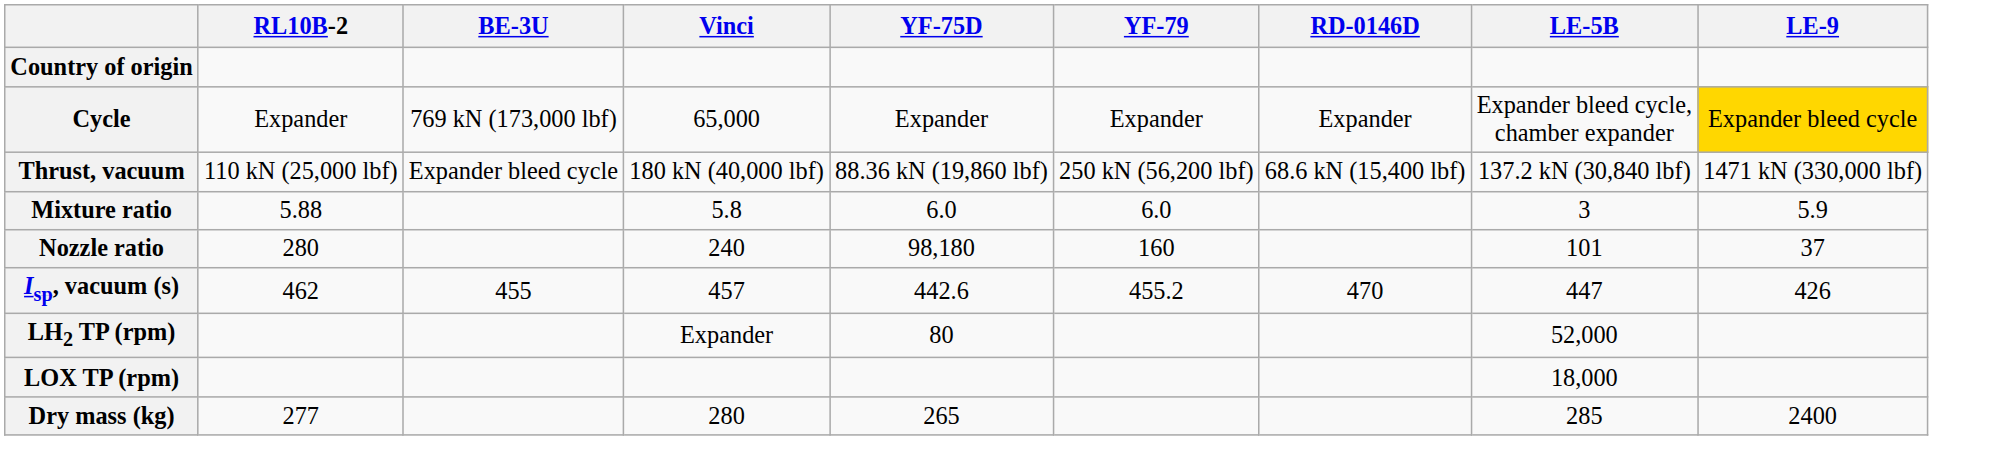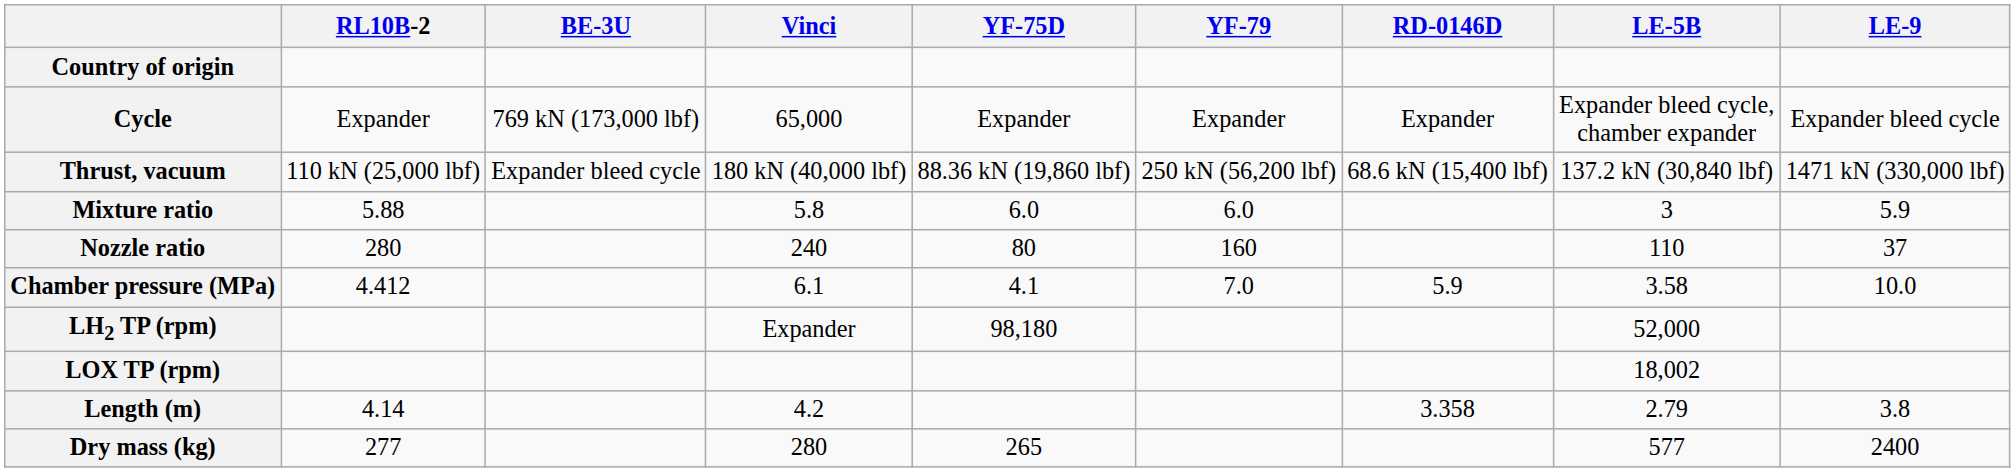 <table class="wikitable" style="text-align:center;">
 <tr>
 <th>　</th>
 <th><a href='#'>RL10B</a>-2</th>
 <th><a href='#'>BE-3U</a></th>
 <th><a href='#'>Vinci</a></th>
 <th><a href='#'>YF-75D</a></th>
 <th><a href='#'>YF-79</a></th>
 <th><a href='#'>RD-0146D</a></th>
 <th><a href='#'>LE-5B</a></th>
 <th><a href='#'>LE-9</a></th>
 </tr>
 <tr>
 <th>Country of origin</th>
 <td></td>
 <td></td>
 <td></td>
 <td></td>
 <td></td>
 <td></td>
 <td></td>
 <td></td>
 </tr>
 <tr>
 <th>Cycle</th>
 <td>Expander</td>
 <td>769 kN (173,000 lbf)</td>
 <td>65,000</td>
 <td>Expander</td>
 <td>Expander</td>
 <td>Expander</td>
 <td>Expander bleed cycle, <br>chamber expander</td>
-<td style="background: gold;">Expander bleed cycle</td>
+<td>Expander bleed cycle</td>
 </tr>
 <tr>
 <th>Thrust, vacuum</th>
 <td>110 kN (25,000 lbf)</td>
 <td>Expander bleed cycle</td>
 <td>180 kN (40,000 lbf)</td>
 <td>88.36 kN (19,860 lbf)</td>
 <td>250 kN (56,200 lbf)</td>
 <td>68.6 kN (15,400 lbf)</td>
 <td>137.2 kN (30,840 lbf)</td>
 <td>1471 kN (330,000 lbf)</td>
 </tr>
 <tr>
 <th>Mixture ratio</th>
 <td>5.88</td>
 <td></td>
 <td>5.8</td>
 <td>6.0</td>
 <td>6.0</td>
 <td></td>
 <td>3</td>
 <td>5.9</td>
 </tr>
 <tr>
 <th>Nozzle ratio</th>
 <td>280</td>
 <td></td>
 <td>240</td>
-<td>98,180</td>
+<td>80</td>
 <td>160</td>
 <td></td>
-<td>101</td>
+<td>110</td>
 <td>37</td>
 </tr>
 <tr>
-<th><a href='#'><em>I</em><sub>sp</sub></a>, vacuum (s)</th>
-<td>462</td>
-<td>455</td>
-<td>457</td>
-<td>442.6</td>
-<td>455.2</td>
-<td>470</td>
-<td>447</td>
-<td>426</td>
+<th>Chamber pressure (MPa)</th>
+<td>4.412</td>
+<td></td>
+<td>6.1</td>
+<td>4.1</td>
+<td>7.0</td>
+<td>5.9</td>
+<td>3.58</td>
+<td>10.0</td>
 </tr>
 <tr>
 <th>LH<sub>2</sub> TP (rpm)</th>
 <td></td>
 <td></td>
 <td>Expander</td>
-<td>80</td>
+<td>98,180</td>
 <td></td>
 <td></td>
 <td>52,000</td>
 <td></td>
 </tr>
 <tr>
 <th>LOX TP (rpm)</th>
 <td></td>
 <td></td>
 <td></td>
 <td></td>
 <td></td>
 <td></td>
-<td>18,000</td>
+<td>18,002</td>
 <td></td>
+</tr>
+<tr>
+<th>Length (m)</th>
+<td>4.14</td>
+<td></td>
+<td>4.2</td>
+<td></td>
+<td></td>
+<td>3.358</td>
+<td>2.79</td>
+<td>3.8</td>
 </tr>
 <tr>
 <th>Dry mass (kg)</th>
 <td>277</td>
 <td></td>
 <td>280</td>
 <td>265</td>
 <td></td>
 <td></td>
-<td>285</td>
+<td>577</td>
 <td>2400</td>
 </tr>
 </table>
